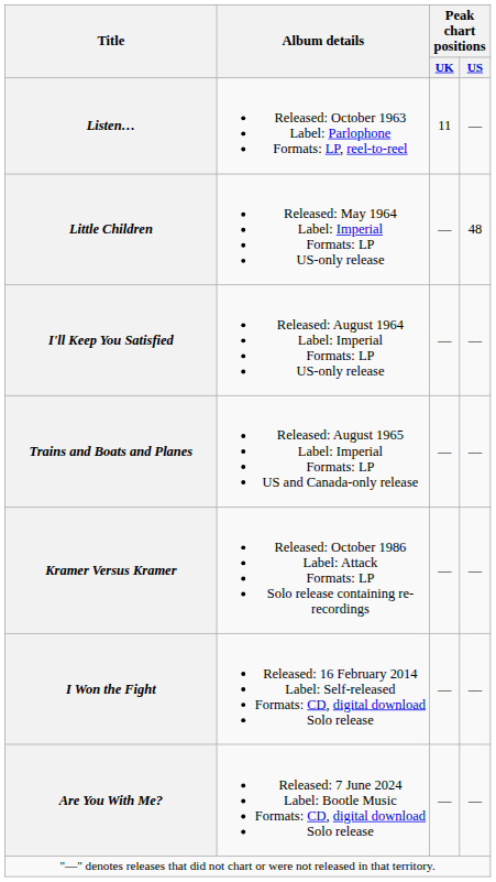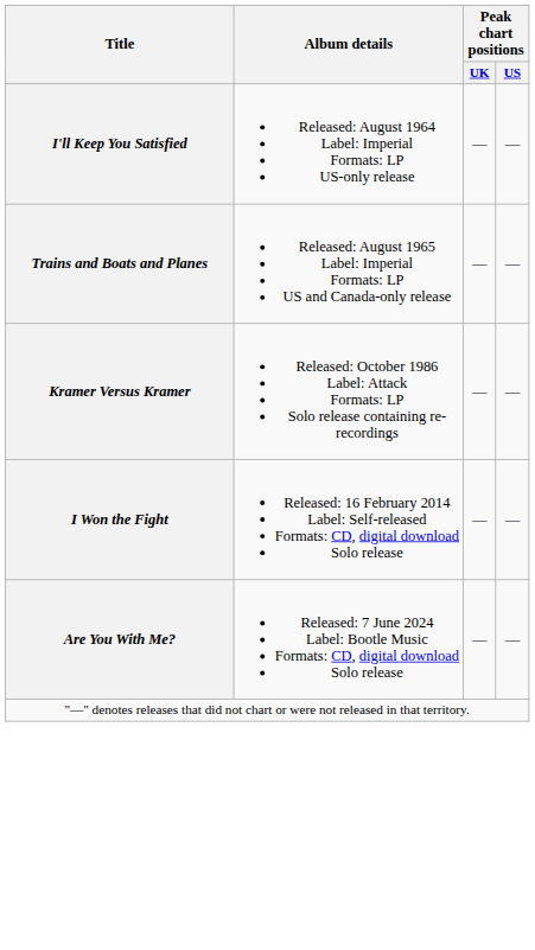 <table class="wikitable plainrowheaders" style="text-align:center;">
 <tr>
 <th rowspan="2" scope="col" style="width:15em;">Title</th>
 <th rowspan="2" scope="col" style="width:15em;">Album details</th>
 <th colspan="2">Peak chart positions</th>
 </tr>
 <tr>
 <th scope="col" style="width:2em;font-size:90%;"><a href='#'>UK</a><br></th>
 <th scope="col" style="width:2em;font-size:90%;"><a href='#'>US</a><br></th>
-</tr>
-<tr>
-<th scope="row"><em>Listen…</em></th>
-<td><br><ul><li>Released: October 1963</li><li>Label: <a href='#'>Parlophone</a></li><li>Formats: <a href='#'>LP</a>, <a href='#'>reel-to-reel</a></li></ul></td>
-<td>11</td>
-<td>—</td>
-</tr>
-<tr>
-<th scope="row"><em>Little Children</em></th>
-<td><br><ul><li>Released: May 1964</li><li>Label: <a href='#'>Imperial</a></li><li>Formats: LP</li><li>US-only release</li></ul></td>
-<td>—</td>
-<td>48</td>
 </tr>
 <tr>
 <th scope="row"><em>I'll Keep You Satisfied</em></th>
 <td><br><ul><li>Released: August 1964</li><li>Label: Imperial</li><li>Formats: LP</li><li>US-only release</li></ul></td>
 <td>—</td>
 <td>—</td>
 </tr>
 <tr>
 <th scope="row"><em>Trains and Boats and Planes</em></th>
 <td><br><ul><li>Released: August 1965</li><li>Label: Imperial</li><li>Formats: LP</li><li>US and Canada-only release</li></ul></td>
 <td>—</td>
 <td>—</td>
 </tr>
 <tr>
 <th scope="row"><em>Kramer Versus Kramer</em></th>
 <td><br><ul><li>Released: October 1986</li><li>Label: Attack</li><li>Formats: LP</li><li>Solo release containing re-recordings</li></ul></td>
 <td>—</td>
 <td>—</td>
 </tr>
 <tr>
 <th scope="row"><em>I Won the Fight</em></th>
 <td><br><ul><li>Released: 16 February 2014</li><li>Label: Self-released</li><li>Formats: <a href='#'>CD</a>, <a href='#'>digital download</a></li><li>Solo release</li></ul></td>
 <td>—</td>
 <td>—</td>
 </tr>
 <tr>
 <th scope="row"><em>Are You With Me?</em></th>
 <td><br><ul><li>Released: 7 June 2024</li><li>Label: Bootle Music</li><li>Formats: <a href='#'>CD</a>, <a href='#'>digital download</a></li><li>Solo release</li></ul></td>
 <td>—</td>
 <td>—</td>
 </tr>
 <tr>
 <td colspan="4" style="font-size:90%">"—" denotes releases that did not chart or were not released in that territory.</td>
 </tr>
 </table>
